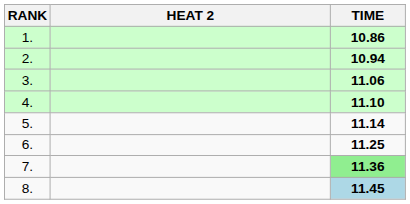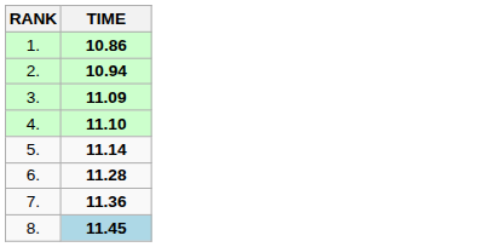 <table class="wikitable" style="border-collapse: collapse; font-size: 90%;">
 <tr>
 <th>RANK</th>
-<th style="width: 20em">HEAT 2</th>
 <th style="width: 5em">TIME</th>
 </tr>
 <tr style="background:#ccffcc;">
 <td align="center">1.</td>
-<td></td>
 <td align="center"><strong>10.86</strong></td>
 </tr>
 <tr style="background:#ccffcc;">
 <td align="center">2.</td>
-<td></td>
 <td align="center"><strong>10.94</strong></td>
 </tr>
 <tr style="background:#ccffcc;">
 <td align="center">3.</td>
-<td></td>
-<td align="center"><strong>11.06</strong></td>
+<td align="center"><strong>11.09</strong></td>
 </tr>
 <tr style="background:#ccffcc;">
 <td align="center">4.</td>
-<td></td>
 <td align="center"><strong>11.10</strong></td>
 </tr>
 <tr>
 <td align="center">5.</td>
-<td></td>
 <td align="center"><strong>11.14</strong></td>
 </tr>
 <tr>
 <td align="center">6.</td>
-<td></td>
-<td align="center"><strong>11.25</strong></td>
+<td align="center"><strong>11.28</strong></td>
 </tr>
 <tr>
 <td align="center">7.</td>
-<td></td>
-<td align="center" style="background: lightgreen;"><strong>11.36</strong></td>
+<td align="center"><strong>11.36</strong></td>
 </tr>
 <tr>
 <td align="center">8.</td>
-<td></td>
 <td align="center" style="background: lightblue;"><strong>11.45</strong></td>
 </tr>
 </table>
